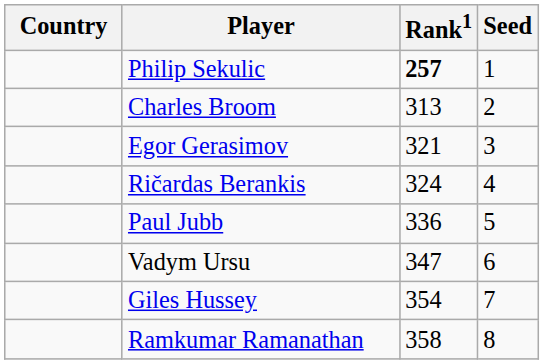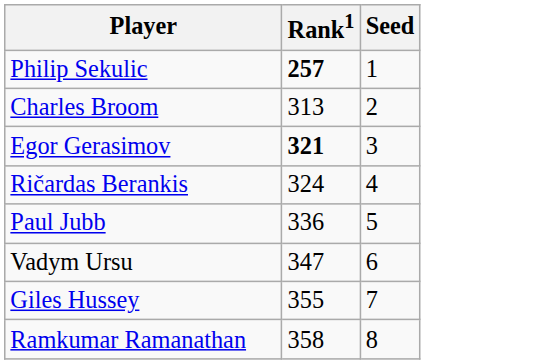 <table class="sortable wikitable">
 <tr>
-<th width="70">Country</th>
 <th width="175">Player</th>
 <th>Rank<sup>1</sup></th>
 <th>Seed</th>
 </tr>
 <tr>
-<td></td>
 <td><a href='#'>Philip Sekulic</a></td>
 <td><strong>257</strong></td>
 <td>1</td>
 </tr>
 <tr>
-<td></td>
 <td><a href='#'>Charles Broom</a></td>
 <td>313</td>
 <td>2</td>
 </tr>
 <tr>
-<td></td>
 <td><a href='#'>Egor Gerasimov</a></td>
-<td>321</td>
+<td><strong>321</strong></td>
 <td>3</td>
 </tr>
 <tr>
-<td></td>
 <td><a href='#'>Ričardas Berankis</a></td>
 <td>324</td>
 <td>4</td>
 </tr>
 <tr>
-<td></td>
 <td><a href='#'>Paul Jubb</a></td>
 <td>336</td>
 <td>5</td>
 </tr>
 <tr>
-<td></td>
 <td>Vadym Ursu</td>
 <td>347</td>
 <td>6</td>
 </tr>
 <tr>
-<td></td>
 <td><a href='#'>Giles Hussey</a></td>
-<td>354</td>
+<td>355</td>
 <td>7</td>
 </tr>
 <tr>
-<td></td>
 <td><a href='#'>Ramkumar Ramanathan</a></td>
 <td>358</td>
 <td>8</td>
 </tr>
 </table>
